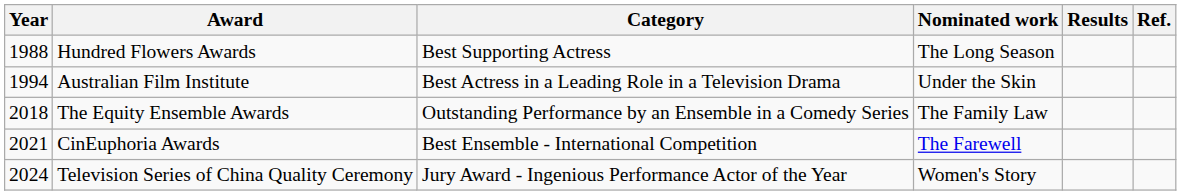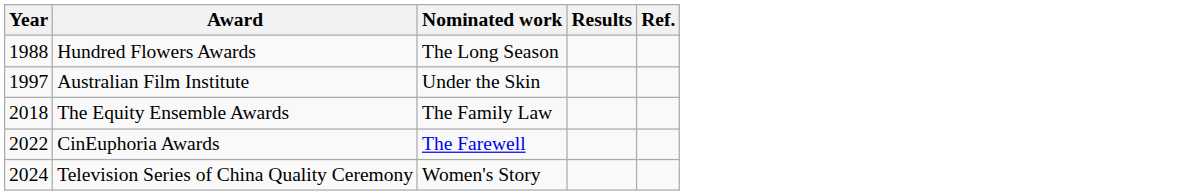 <table class="wikitable sortable">
 <tr>
 <th>Year</th>
 <th>Award</th>
-<th>Category</th>
 <th>Nominated work</th>
 <th>Results</th>
 <th>Ref.</th>
 </tr>
 <tr>
 <td>1988</td>
 <td>Hundred Flowers Awards</td>
-<td>Best Supporting Actress</td>
 <td>The Long Season</td>
 <td></td>
 <td></td>
 </tr>
 <tr>
-<td>1994</td>
+<td>1997</td>
 <td>Australian Film Institute</td>
-<td>Best Actress in a Leading Role in a Television Drama</td>
 <td>Under the Skin</td>
 <td></td>
 <td></td>
 </tr>
 <tr>
 <td>2018</td>
 <td>The Equity Ensemble Awards</td>
-<td>Outstanding Performance by an Ensemble in a Comedy Series</td>
 <td>The Family Law</td>
 <td></td>
 <td></td>
 </tr>
 <tr>
-<td>2021</td>
+<td>2022</td>
 <td>CinEuphoria Awards</td>
-<td>Best Ensemble - International Competition</td>
 <td><a href='#'>The Farewell</a></td>
 <td></td>
 <td></td>
 </tr>
 <tr>
 <td>2024</td>
 <td>Television Series of China Quality Ceremony</td>
-<td>Jury Award - Ingenious Performance Actor of the Year</td>
 <td>Women's Story</td>
 <td></td>
 <td></td>
 </tr>
 </table>
